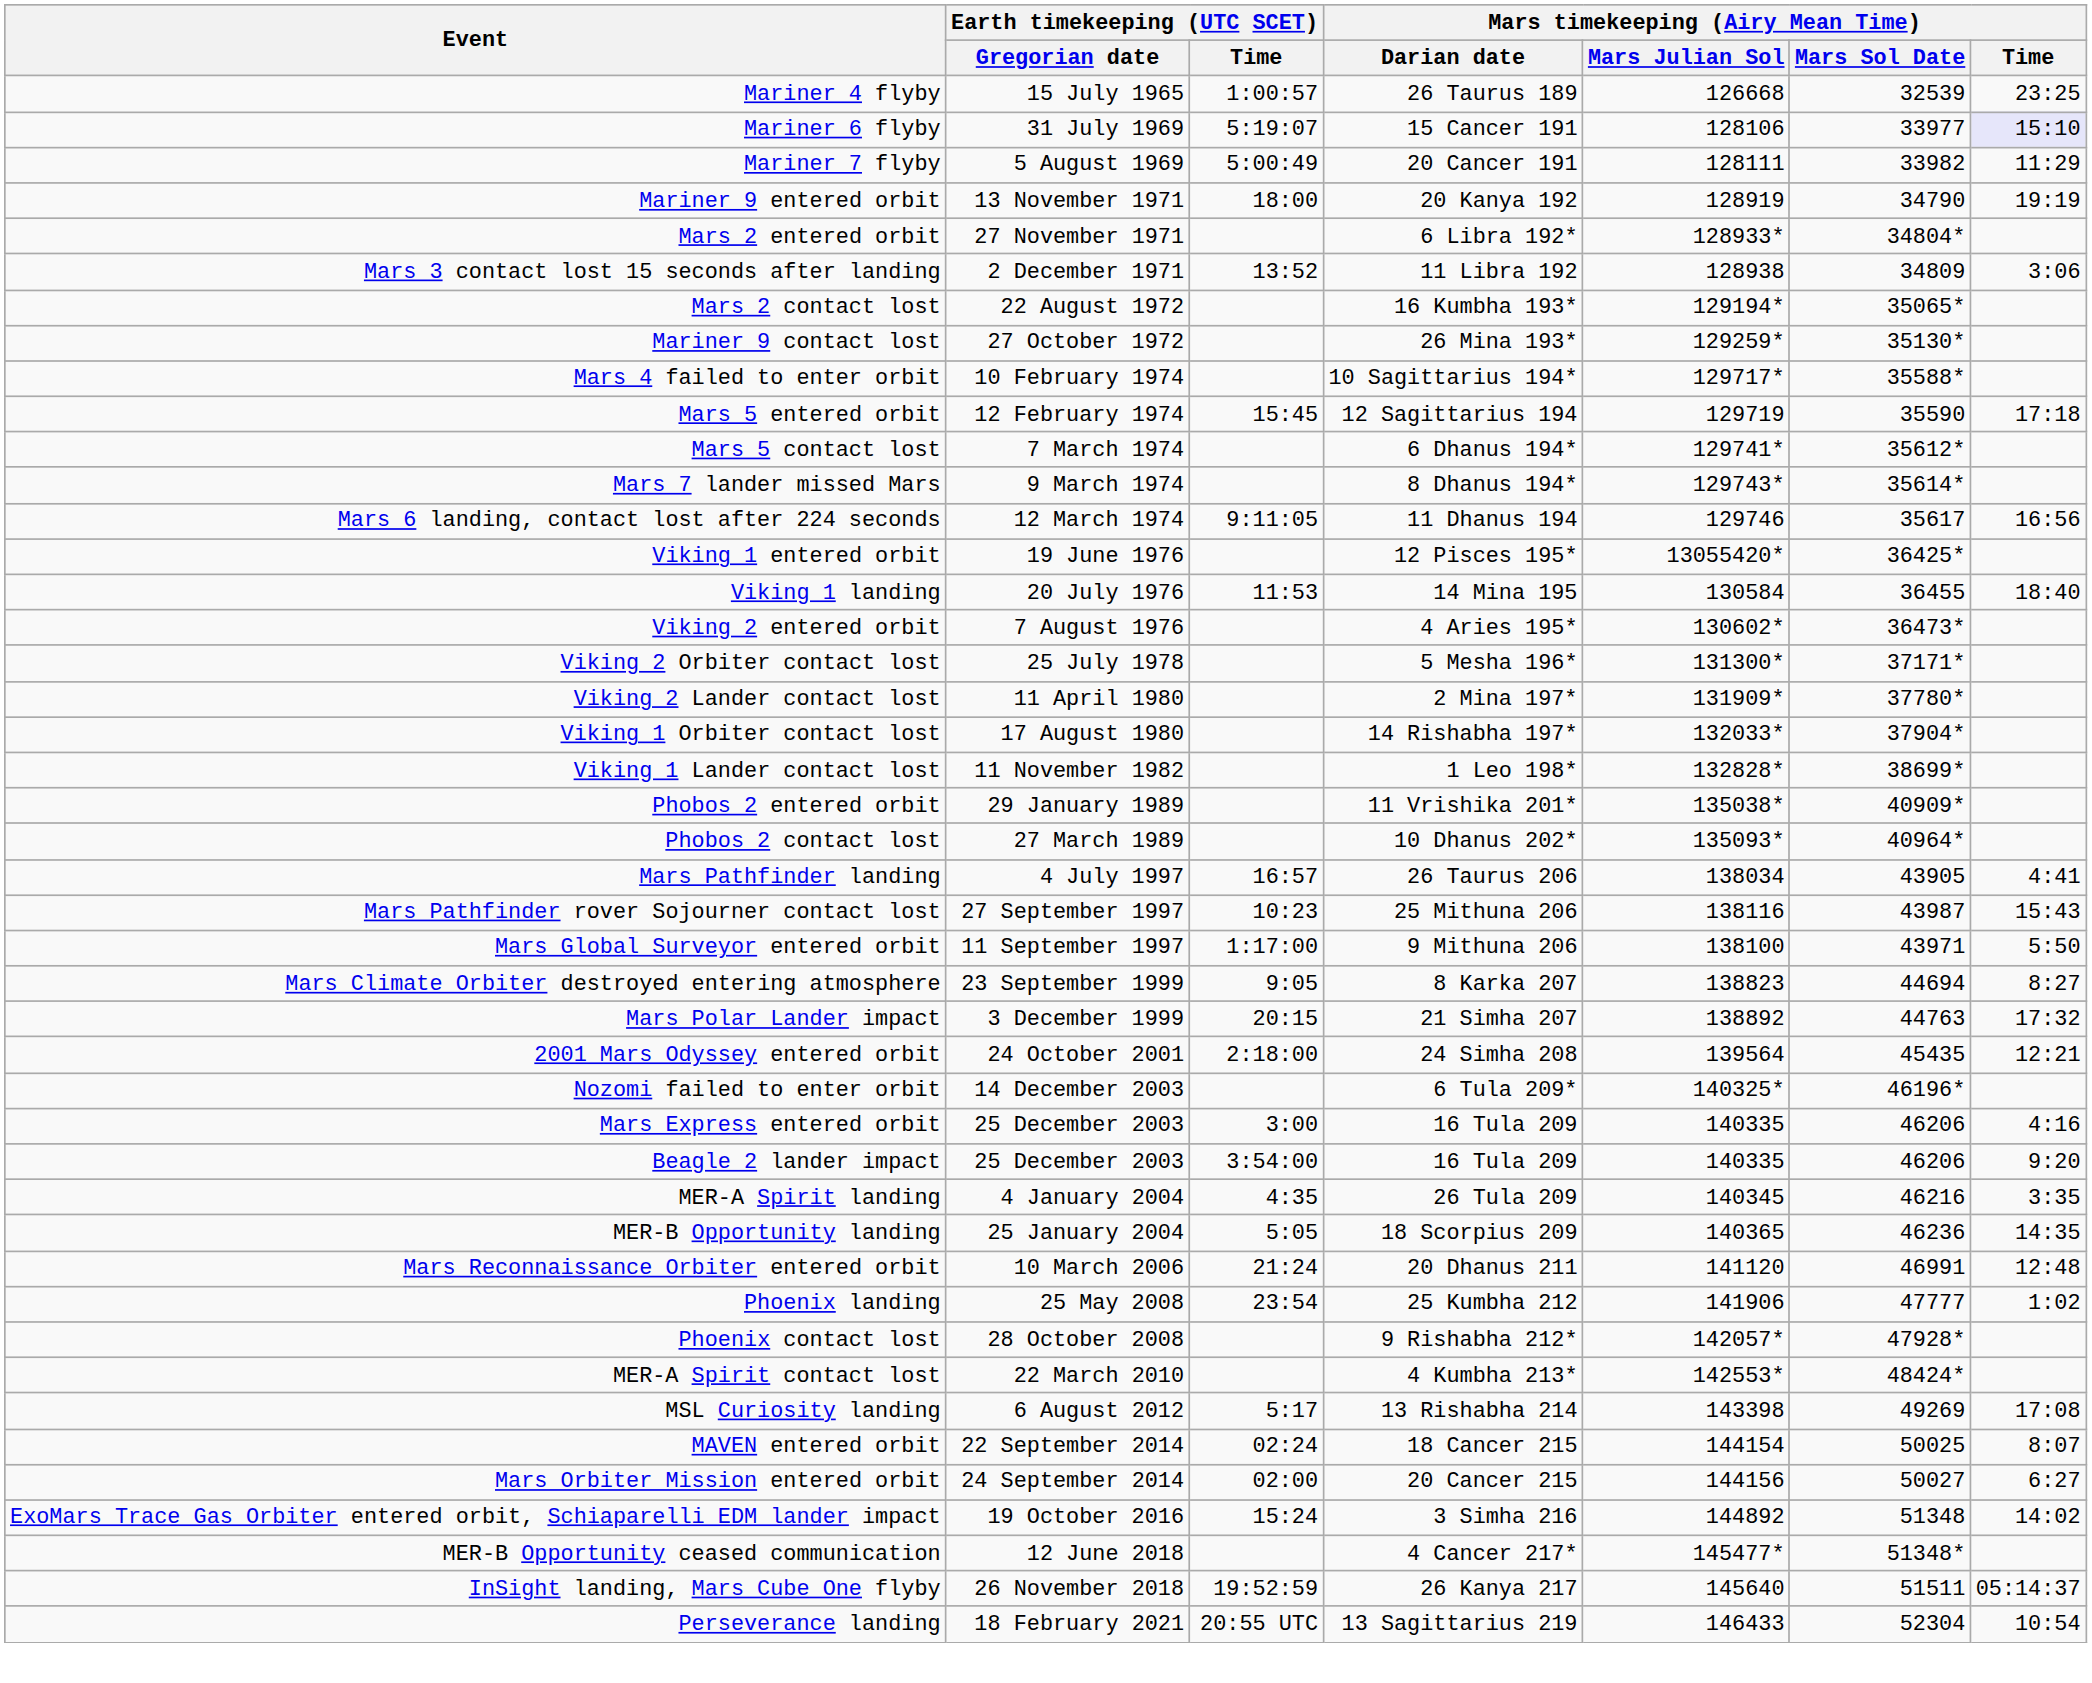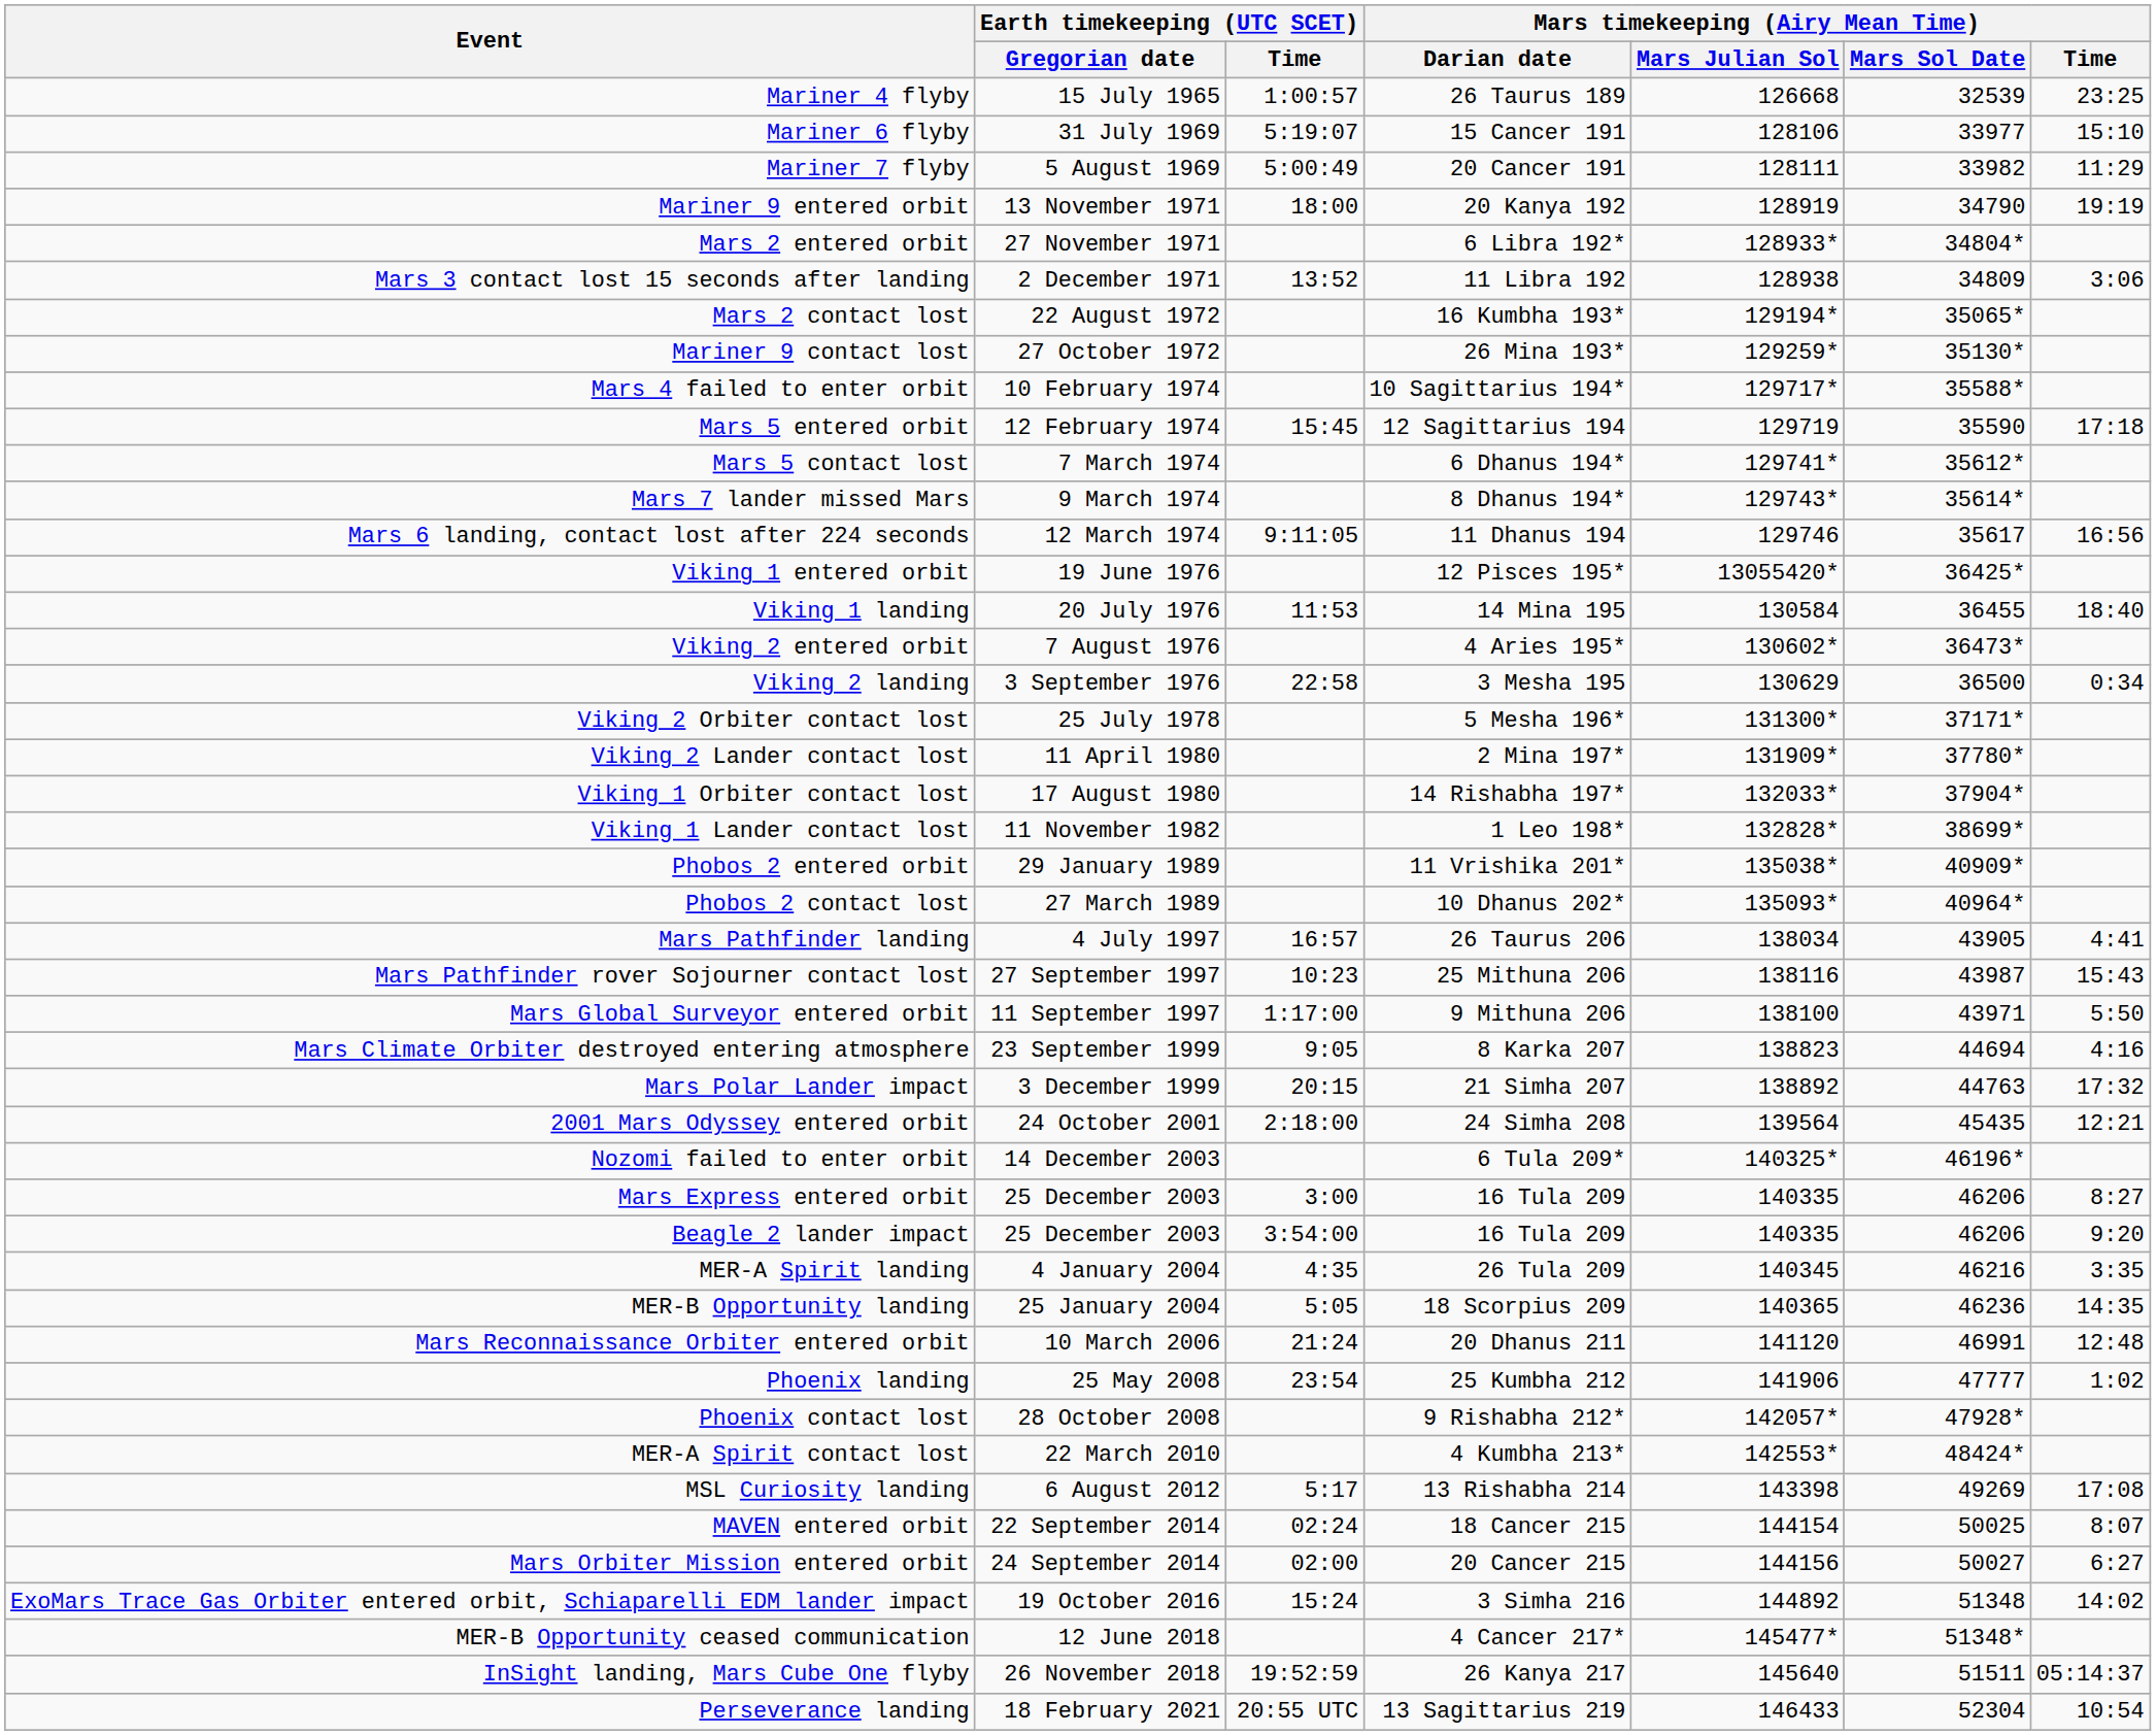 <table class="wikitable" style="text-align:right">
 <tr>
 <th rowspan="2">Event</th>
 <th colspan="2">Earth timekeeping (<a href='#'>UTC</a> <a href='#'>SCET</a>)</th>
 <th colspan="4">Mars timekeeping (<a href='#'>Airy Mean Time</a>)</th>
 </tr>
 <tr>
 <th><a href='#'>Gregorian</a> date</th>
 <th>Time</th>
 <th>Darian date</th>
 <th><a href='#'>Mars Julian Sol</a></th>
 <th><a href='#'>Mars Sol Date</a></th>
 <th>Time</th>
 </tr>
 <tr>
 <td><a href='#'>Mariner 4</a> flyby</td>
 <td>15 July 1965</td>
 <td>1:00:57</td>
 <td>26 Taurus 189</td>
 <td>126668</td>
 <td>32539</td>
 <td>23:25</td>
 </tr>
 <tr>
 <td><a href='#'>Mariner 6</a> flyby</td>
 <td>31 July 1969</td>
 <td>5:19:07</td>
 <td>15 Cancer 191</td>
 <td>128106</td>
 <td>33977</td>
-<td style="background: lavender;">15:10</td>
+<td>15:10</td>
 </tr>
 <tr>
 <td><a href='#'>Mariner 7</a> flyby</td>
 <td>5 August 1969</td>
 <td>5:00:49</td>
 <td>20 Cancer 191</td>
 <td>128111</td>
 <td>33982</td>
 <td>11:29</td>
 </tr>
 <tr>
 <td><a href='#'>Mariner 9</a> entered orbit</td>
 <td>13 November 1971</td>
 <td>18:00</td>
 <td>20 Kanya 192</td>
 <td>128919</td>
 <td>34790</td>
 <td>19:19</td>
 </tr>
 <tr>
 <td><a href='#'>Mars 2</a> entered orbit</td>
 <td>27 November 1971</td>
 <td></td>
 <td>6 Libra 192*</td>
 <td>128933*</td>
 <td>34804*</td>
 <td></td>
 </tr>
 <tr>
 <td><a href='#'>Mars 3</a> contact lost 15 seconds after landing</td>
 <td>2 December 1971</td>
 <td>13:52</td>
 <td>11 Libra 192</td>
 <td>128938</td>
 <td>34809</td>
 <td>3:06</td>
 </tr>
 <tr>
 <td><a href='#'>Mars 2</a> contact lost</td>
 <td>22 August 1972</td>
 <td></td>
 <td>16 Kumbha 193*</td>
 <td>129194*</td>
 <td>35065*</td>
 <td></td>
 </tr>
 <tr>
 <td><a href='#'>Mariner 9</a> contact lost</td>
 <td>27 October 1972</td>
 <td></td>
 <td>26 Mina 193*</td>
 <td>129259*</td>
 <td>35130*</td>
 <td></td>
 </tr>
 <tr>
 <td><a href='#'>Mars 4</a> failed to enter orbit</td>
 <td>10 February 1974</td>
 <td></td>
 <td>10 Sagittarius 194*</td>
 <td>129717*</td>
 <td>35588*</td>
 <td></td>
 </tr>
 <tr>
 <td><a href='#'>Mars 5</a> entered orbit</td>
 <td>12 February 1974</td>
 <td>15:45</td>
 <td>12 Sagittarius 194</td>
 <td>129719</td>
 <td>35590</td>
 <td>17:18</td>
 </tr>
 <tr>
 <td><a href='#'>Mars 5</a> contact lost</td>
 <td>7 March 1974</td>
 <td></td>
 <td>6 Dhanus 194*</td>
 <td>129741*</td>
 <td>35612*</td>
 <td></td>
 </tr>
 <tr>
 <td><a href='#'>Mars 7</a> lander missed Mars</td>
 <td>9 March 1974</td>
 <td></td>
 <td>8 Dhanus 194*</td>
 <td>129743*</td>
 <td>35614*</td>
 <td></td>
 </tr>
 <tr>
 <td><a href='#'>Mars 6</a> landing, contact lost after 224 seconds</td>
 <td>12 March 1974</td>
 <td>9:11:05</td>
 <td>11 Dhanus 194</td>
 <td>129746</td>
 <td>35617</td>
 <td>16:56</td>
 </tr>
 <tr>
 <td><a href='#'>Viking 1</a> entered orbit</td>
 <td>19 June 1976</td>
 <td></td>
 <td>12 Pisces 195*</td>
 <td>13055420*</td>
 <td>36425*</td>
 <td></td>
 </tr>
 <tr>
 <td><a href='#'>Viking 1</a> landing</td>
 <td>20 July 1976</td>
 <td>11:53</td>
 <td>14 Mina 195</td>
 <td>130584</td>
 <td>36455</td>
 <td>18:40</td>
 </tr>
 <tr>
 <td><a href='#'>Viking 2</a> entered orbit</td>
 <td>7 August 1976</td>
 <td></td>
 <td>4 Aries 195*</td>
 <td>130602*</td>
 <td>36473*</td>
 <td></td>
 </tr>
 <tr>
+<td><a href='#'>Viking 2</a> landing</td>
+<td>3 September 1976</td>
+<td>22:58</td>
+<td>3 Mesha 195</td>
+<td>130629</td>
+<td>36500</td>
+<td>0:34</td>
+</tr>
+<tr>
 <td><a href='#'>Viking 2</a> Orbiter contact lost</td>
 <td>25 July 1978</td>
 <td></td>
 <td>5 Mesha 196*</td>
 <td>131300*</td>
 <td>37171*</td>
 <td></td>
 </tr>
 <tr>
 <td><a href='#'>Viking 2</a> Lander contact lost</td>
 <td>11 April 1980</td>
 <td></td>
 <td>2 Mina 197*</td>
 <td>131909*</td>
 <td>37780*</td>
 <td></td>
 </tr>
 <tr>
 <td><a href='#'>Viking 1</a> Orbiter contact lost</td>
 <td>17 August 1980</td>
 <td></td>
 <td>14 Rishabha 197*</td>
 <td>132033*</td>
 <td>37904*</td>
 <td></td>
 </tr>
 <tr>
 <td><a href='#'>Viking 1</a> Lander contact lost</td>
 <td>11 November 1982</td>
 <td></td>
 <td>1 Leo 198*</td>
 <td>132828*</td>
 <td>38699*</td>
 <td></td>
 </tr>
 <tr>
 <td><a href='#'>Phobos 2</a> entered orbit</td>
 <td>29 January 1989</td>
 <td></td>
 <td>11 Vrishika 201*</td>
 <td>135038*</td>
 <td>40909*</td>
 <td></td>
 </tr>
 <tr>
 <td><a href='#'>Phobos 2</a> contact lost</td>
 <td>27 March 1989</td>
 <td></td>
 <td>10 Dhanus 202*</td>
 <td>135093*</td>
 <td>40964*</td>
 <td></td>
 </tr>
 <tr>
 <td><a href='#'>Mars Pathfinder</a> landing</td>
 <td>4 July 1997</td>
 <td>16:57</td>
 <td>26 Taurus 206</td>
 <td>138034</td>
 <td>43905</td>
 <td>4:41</td>
 </tr>
 <tr>
 <td><a href='#'>Mars Pathfinder</a> rover Sojourner contact lost</td>
 <td>27 September 1997</td>
 <td>10:23</td>
 <td>25 Mithuna 206</td>
 <td>138116</td>
 <td>43987</td>
 <td>15:43</td>
 </tr>
 <tr>
 <td><a href='#'>Mars Global Surveyor</a> entered orbit</td>
 <td>11 September 1997</td>
 <td>1:17:00</td>
 <td>9 Mithuna 206</td>
 <td>138100</td>
 <td>43971</td>
 <td>5:50</td>
 </tr>
 <tr>
 <td><a href='#'>Mars Climate Orbiter</a> destroyed entering atmosphere</td>
 <td>23 September 1999</td>
 <td>9:05</td>
 <td>8 Karka 207</td>
 <td>138823</td>
 <td>44694</td>
-<td>8:27</td>
+<td>4:16</td>
 </tr>
 <tr>
 <td><a href='#'>Mars Polar Lander</a> impact</td>
 <td>3 December 1999</td>
 <td>20:15</td>
 <td>21 Simha 207</td>
 <td>138892</td>
 <td>44763</td>
 <td>17:32</td>
 </tr>
 <tr>
 <td><a href='#'>2001 Mars Odyssey</a> entered orbit</td>
 <td>24 October 2001</td>
 <td>2:18:00</td>
 <td>24 Simha 208</td>
 <td>139564</td>
 <td>45435</td>
 <td>12:21</td>
 </tr>
 <tr>
 <td><a href='#'>Nozomi</a> failed to enter orbit</td>
 <td>14 December 2003</td>
 <td></td>
 <td>6 Tula 209*</td>
 <td>140325*</td>
 <td>46196*</td>
 <td></td>
 </tr>
 <tr>
 <td><a href='#'>Mars Express</a> entered orbit</td>
 <td>25 December 2003</td>
 <td>3:00</td>
 <td>16 Tula 209</td>
 <td>140335</td>
 <td>46206</td>
-<td>4:16</td>
+<td>8:27</td>
 </tr>
 <tr>
 <td><a href='#'>Beagle 2</a> lander impact</td>
 <td>25 December 2003</td>
 <td>3:54:00</td>
 <td>16 Tula 209</td>
 <td>140335</td>
 <td>46206</td>
 <td>9:20</td>
 </tr>
 <tr>
 <td>MER-A <a href='#'>Spirit</a> landing</td>
 <td>4 January 2004</td>
 <td>4:35</td>
 <td>26 Tula 209</td>
 <td>140345</td>
 <td>46216</td>
 <td>3:35</td>
 </tr>
 <tr>
 <td>MER-B <a href='#'>Opportunity</a> landing</td>
 <td>25 January 2004</td>
 <td>5:05</td>
 <td>18 Scorpius 209</td>
 <td>140365</td>
 <td>46236</td>
 <td>14:35</td>
 </tr>
 <tr>
 <td><a href='#'>Mars Reconnaissance Orbiter</a> entered orbit</td>
 <td>10 March 2006</td>
 <td>21:24</td>
 <td>20 Dhanus 211</td>
 <td>141120</td>
 <td>46991</td>
 <td>12:48</td>
 </tr>
 <tr>
 <td><a href='#'>Phoenix</a> landing</td>
 <td>25 May 2008</td>
 <td>23:54</td>
 <td>25 Kumbha 212</td>
 <td>141906</td>
 <td>47777</td>
 <td>1:02</td>
 </tr>
 <tr>
 <td><a href='#'>Phoenix</a> contact lost</td>
 <td>28 October 2008</td>
 <td></td>
 <td>9 Rishabha 212*</td>
 <td>142057*</td>
 <td>47928*</td>
 <td></td>
 </tr>
 <tr>
 <td>MER-A <a href='#'>Spirit</a> contact lost</td>
 <td>22 March 2010</td>
 <td></td>
 <td>4 Kumbha 213*</td>
 <td>142553*</td>
 <td>48424*</td>
 <td></td>
 </tr>
 <tr>
 <td>MSL <a href='#'>Curiosity</a> landing</td>
 <td>6 August 2012</td>
 <td>5:17</td>
 <td>13 Rishabha 214</td>
 <td>143398</td>
 <td>49269</td>
 <td>17:08</td>
 </tr>
 <tr>
 <td><a href='#'>MAVEN</a> entered orbit</td>
 <td>22 September 2014</td>
 <td>02:24</td>
 <td>18 Cancer 215</td>
 <td>144154</td>
 <td>50025</td>
 <td>8:07</td>
 </tr>
 <tr>
 <td><a href='#'>Mars Orbiter Mission</a> entered orbit</td>
 <td>24 September 2014</td>
 <td>02:00</td>
 <td>20 Cancer 215</td>
 <td>144156</td>
 <td>50027</td>
 <td>6:27</td>
 </tr>
 <tr>
 <td><a href='#'>ExoMars Trace Gas Orbiter</a> entered orbit, <a href='#'>Schiaparelli EDM lander</a> impact</td>
 <td>19 October 2016</td>
 <td>15:24</td>
 <td>3 Simha 216</td>
 <td>144892</td>
 <td>51348</td>
 <td>14:02</td>
 </tr>
 <tr>
 <td>MER-B <a href='#'>Opportunity</a> ceased communication</td>
 <td>12 June 2018</td>
 <td></td>
 <td>4 Cancer 217*</td>
 <td>145477*</td>
 <td>51348*</td>
 <td></td>
 </tr>
 <tr>
 <td><a href='#'>InSight</a> landing, <a href='#'>Mars Cube One</a> flyby</td>
 <td>26 November 2018</td>
 <td>19:52:59</td>
 <td>26 Kanya 217</td>
 <td>145640</td>
 <td>51511</td>
 <td>05:14:37</td>
 </tr>
 <tr>
 <td><a href='#'>Perseverance</a> landing</td>
 <td>18 February 2021</td>
 <td>20:55 UTC</td>
 <td>13 Sagittarius 219</td>
 <td>146433</td>
 <td>52304</td>
 <td>10:54</td>
 </tr>
 </table>
